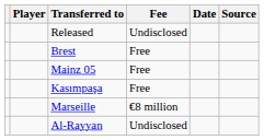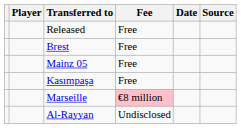 <table class="wikitable plainrowheaders sortable">
 <tr>
 <th></th>
 <th scope="col">Player</th>
 <th>Transferred to</th>
 <th style="width: 65px;">Fee</th>
 <th scope="col">Date</th>
 <th scope="col">Source</th>
 </tr>
 <tr>
 <td align="center"></td>
 <td></td>
 <td>Released</td>
-<td>Undisclosed</td>
+<td>Free</td>
 <td></td>
 <td></td>
 </tr>
 <tr>
 <td align="center"></td>
 <td></td>
 <td> <a href='#'>Brest</a></td>
 <td>Free</td>
 <td></td>
 <td></td>
 </tr>
 <tr>
 <td align="center"></td>
 <td></td>
 <td> <a href='#'>Mainz 05</a></td>
 <td>Free</td>
 <td></td>
 <td></td>
 </tr>
 <tr>
 <td align="center"></td>
 <td></td>
 <td> <a href='#'>Kasımpaşa</a></td>
 <td>Free</td>
 <td></td>
 <td></td>
 </tr>
 <tr>
 <td align="center"></td>
 <td></td>
 <td> <a href='#'>Marseille</a></td>
-<td>€8 million</td>
+<td style="background: pink;">€8 million</td>
 <td></td>
 <td></td>
 </tr>
 <tr>
 <td align="center"></td>
 <td></td>
 <td> <a href='#'>Al-Rayyan</a></td>
 <td>Undisclosed</td>
 <td></td>
 <td></td>
 </tr>
 </table>
